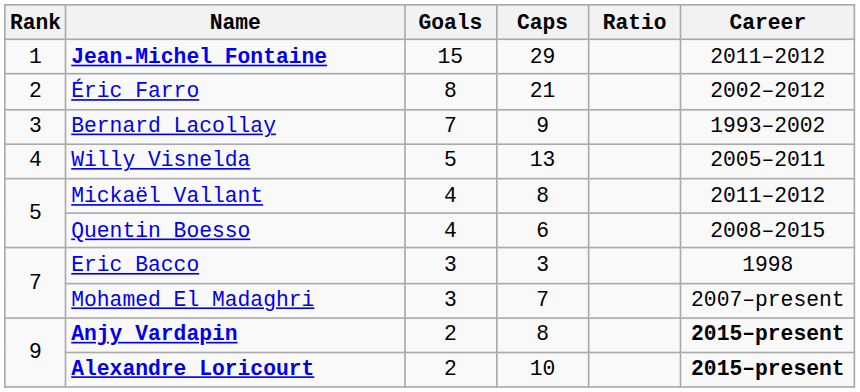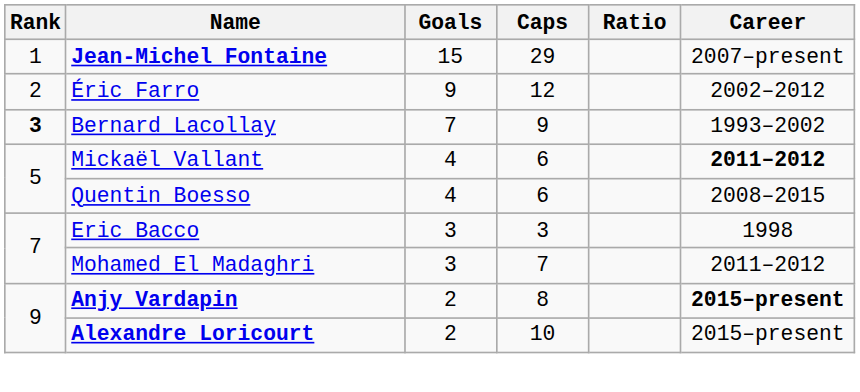 <table class="wikitable sortable" style="text-align:center;">
 <tr>
 <th width=30px>Rank</th>
 <th style="width:200px;">Name</th>
 <th width=50px>Goals</th>
 <th width=50px>Caps</th>
 <th width=50px>Ratio</th>
 <th width=100px>Career</th>
 </tr>
 <tr>
 <td>1</td>
 <td align=left><strong><a href='#'>Jean-Michel Fontaine</a></strong></td>
 <td>15</td>
 <td>29</td>
 <td></td>
-<td>2011–2012</td>
+<td>2007–present</td>
 </tr>
 <tr>
 <td>2</td>
 <td align="left"><a href='#'>Éric Farro</a></td>
-<td>8</td>
-<td>21</td>
+<td>9</td>
+<td>12</td>
 <td></td>
 <td>2002–2012</td>
 </tr>
 <tr>
-<td>3</td>
+<td><strong>3</strong></td>
 <td align="left"><a href='#'>Bernard Lacollay</a></td>
 <td>7</td>
 <td>9</td>
 <td></td>
 <td>1993–2002</td>
 </tr>
 <tr>
-<td>4</td>
-<td align="left"><a href='#'>Willy Visnelda</a></td>
-<td>5</td>
-<td>13</td>
-<td></td>
-<td>2005–2011</td>
-</tr>
-<tr>
 <td rowspan=2>5</td>
 <td align="left"><a href='#'>Mickaël Vallant</a></td>
 <td>4</td>
-<td>8</td>
+<td>6</td>
 <td></td>
-<td>2011–2012</td>
+<td><strong>2011–2012</strong></td>
 </tr>
 <tr>
 <td align="left"><a href='#'>Quentin Boesso</a></td>
 <td>4</td>
 <td>6</td>
 <td></td>
 <td>2008–2015</td>
 </tr>
 <tr>
 <td rowspan=2>7</td>
 <td align="left"><a href='#'>Eric Bacco</a></td>
 <td>3</td>
 <td>3</td>
 <td></td>
 <td>1998</td>
 </tr>
 <tr>
 <td align="left"><a href='#'>Mohamed El Madaghri</a></td>
 <td>3</td>
 <td>7</td>
 <td></td>
-<td>2007–present</td>
+<td>2011–2012</td>
 </tr>
 <tr>
 <td rowspan=2>9</td>
 <td align="left"><strong><a href='#'>Anjy Vardapin</a></strong></td>
 <td>2</td>
 <td>8</td>
 <td></td>
 <td><strong>2015–present</strong></td>
 </tr>
 <tr>
 <td align="left"><strong><a href='#'>Alexandre Loricourt</a></strong></td>
 <td>2</td>
 <td>10</td>
 <td></td>
-<td><strong>2015–present</strong></td>
+<td>2015–present</td>
 </tr>
 </table>
